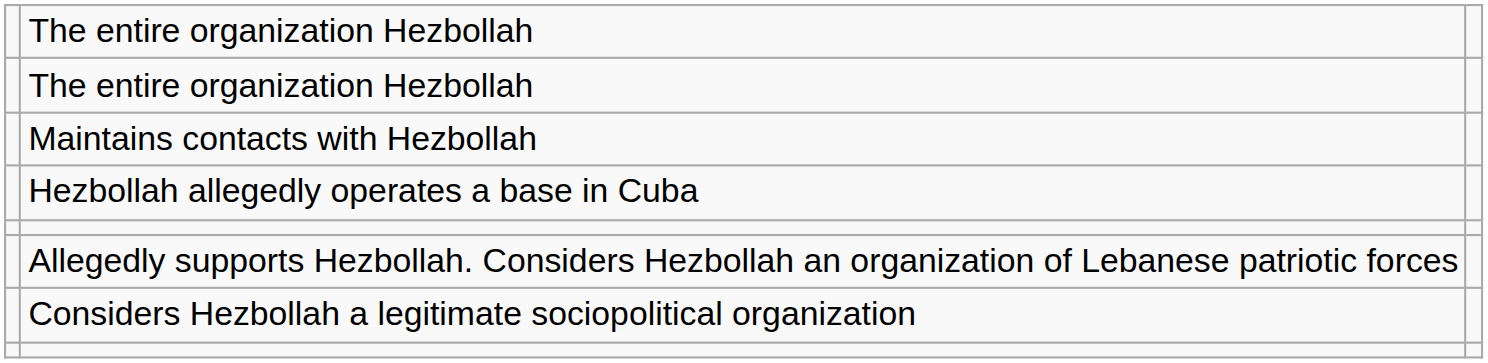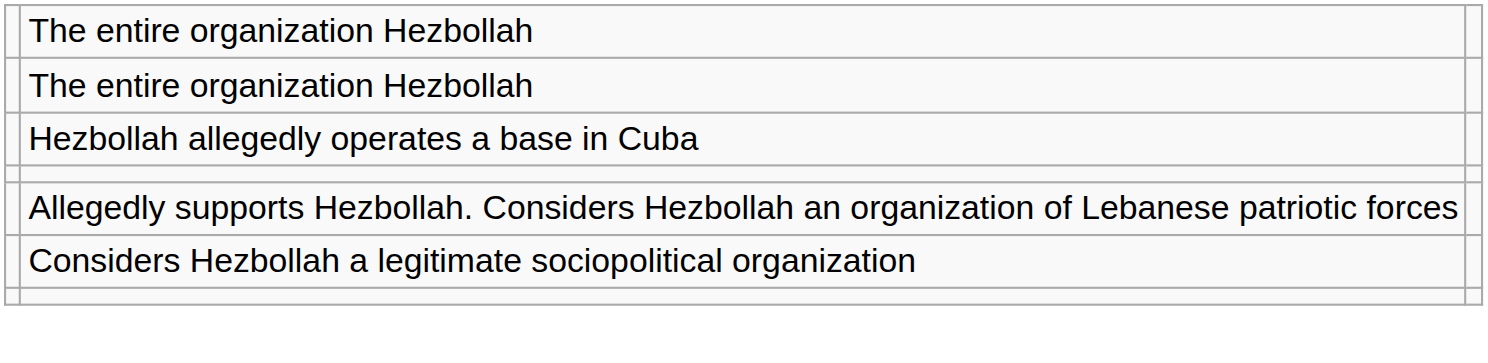 <table class="wikitable" style="text-align:left">
 <tr>
 <td></td>
 <td>The entire organization Hezbollah</td>
 <td></td>
 </tr>
 <tr>
 <td></td>
 <td>The entire organization Hezbollah</td>
-<td></td>
-</tr>
-<tr>
-<td></td>
-<td>Maintains contacts with Hezbollah</td>
 <td></td>
 </tr>
 <tr>
 <td></td>
 <td>Hezbollah allegedly operates a base in Cuba</td>
 <td></td>
 </tr>
 <tr>
 <td></td>
 <td></td>
 <td></td>
 </tr>
 <tr>
 <td></td>
 <td>Allegedly supports Hezbollah. Considers Hezbollah an organization of Lebanese patriotic forces</td>
 <td></td>
 </tr>
 <tr>
 <td></td>
 <td>Considers Hezbollah a legitimate sociopolitical organization</td>
 <td></td>
 </tr>
 <tr>
 <td></td>
 <td></td>
 <td></td>
 </tr>
 </table>
